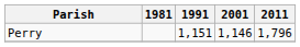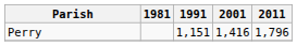 <table class="wikitable" style="text-align:center;">
 <tr>
 <th width="150">Parish</th>
 <th width="30">1981<br></th>
 <th width="30">1991<br></th>
 <th width="30">2001<br></th>
 <th width="30">2011 <br></th>
 </tr>
 <tr>
 <td align=left>Perry</td>
 <td align="center"></td>
 <td align="center">1,151</td>
-<td align="center">1,146</td>
+<td align="center">1,416</td>
 <td align="center">1,796</td>
 </tr>
 <tr>
 </tr>
 </table>
